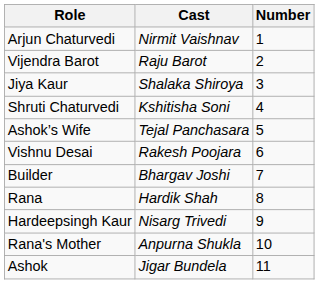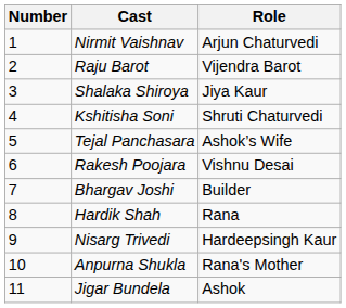 <table class="wikitable sortable">
 <tr>
+<th>Number</th>
+<th>Cast</th>
 <th>Role</th>
-<th>Cast</th>
-<th>Number</th>
 </tr>
 <tr>
+<td>1</td>
+<td><em>Nirmit Vaishnav</em></td>
 <td>Arjun Chaturvedi</td>
-<td><em>Nirmit Vaishnav</em></td>
-<td>1</td>
 </tr>
 <tr>
+<td>2</td>
+<td><em>Raju Barot</em></td>
 <td>Vijendra Barot</td>
-<td><em>Raju Barot</em></td>
-<td>2</td>
 </tr>
 <tr>
+<td>3</td>
+<td><em>Shalaka Shiroya</em></td>
 <td>Jiya Kaur</td>
-<td><em>Shalaka Shiroya</em></td>
-<td>3</td>
 </tr>
 <tr>
+<td>4</td>
+<td><em>Kshitisha Soni</em></td>
 <td>Shruti Chaturvedi</td>
-<td><em>Kshitisha Soni</em></td>
-<td>4</td>
 </tr>
 <tr>
+<td>5</td>
+<td><em>Tejal Panchasara</em></td>
 <td>Ashok’s Wife</td>
-<td><em>Tejal Panchasara</em></td>
-<td>5</td>
 </tr>
 <tr>
+<td>6</td>
+<td><em>Rakesh Poojara</em></td>
 <td>Vishnu Desai</td>
-<td><em>Rakesh Poojara</em></td>
-<td>6</td>
 </tr>
 <tr>
+<td>7</td>
+<td><em>Bhargav Joshi</em></td>
 <td>Builder</td>
-<td><em>Bhargav Joshi</em></td>
-<td>7</td>
 </tr>
 <tr>
+<td>8</td>
+<td><em>Hardik Shah</em></td>
 <td>Rana</td>
-<td><em>Hardik Shah</em></td>
-<td>8</td>
 </tr>
 <tr>
+<td>9</td>
+<td><em>Nisarg Trivedi</em></td>
 <td>Hardeepsingh Kaur</td>
-<td><em>Nisarg Trivedi</em></td>
-<td>9</td>
 </tr>
 <tr>
+<td>10</td>
+<td><em>Anpurna Shukla</em></td>
 <td>Rana's Mother</td>
-<td><em>Anpurna Shukla</em></td>
-<td>10</td>
 </tr>
 <tr>
+<td>11</td>
+<td><em>Jigar Bundela</em></td>
 <td>Ashok</td>
-<td><em>Jigar Bundela</em></td>
-<td>11</td>
 </tr>
 </table>
